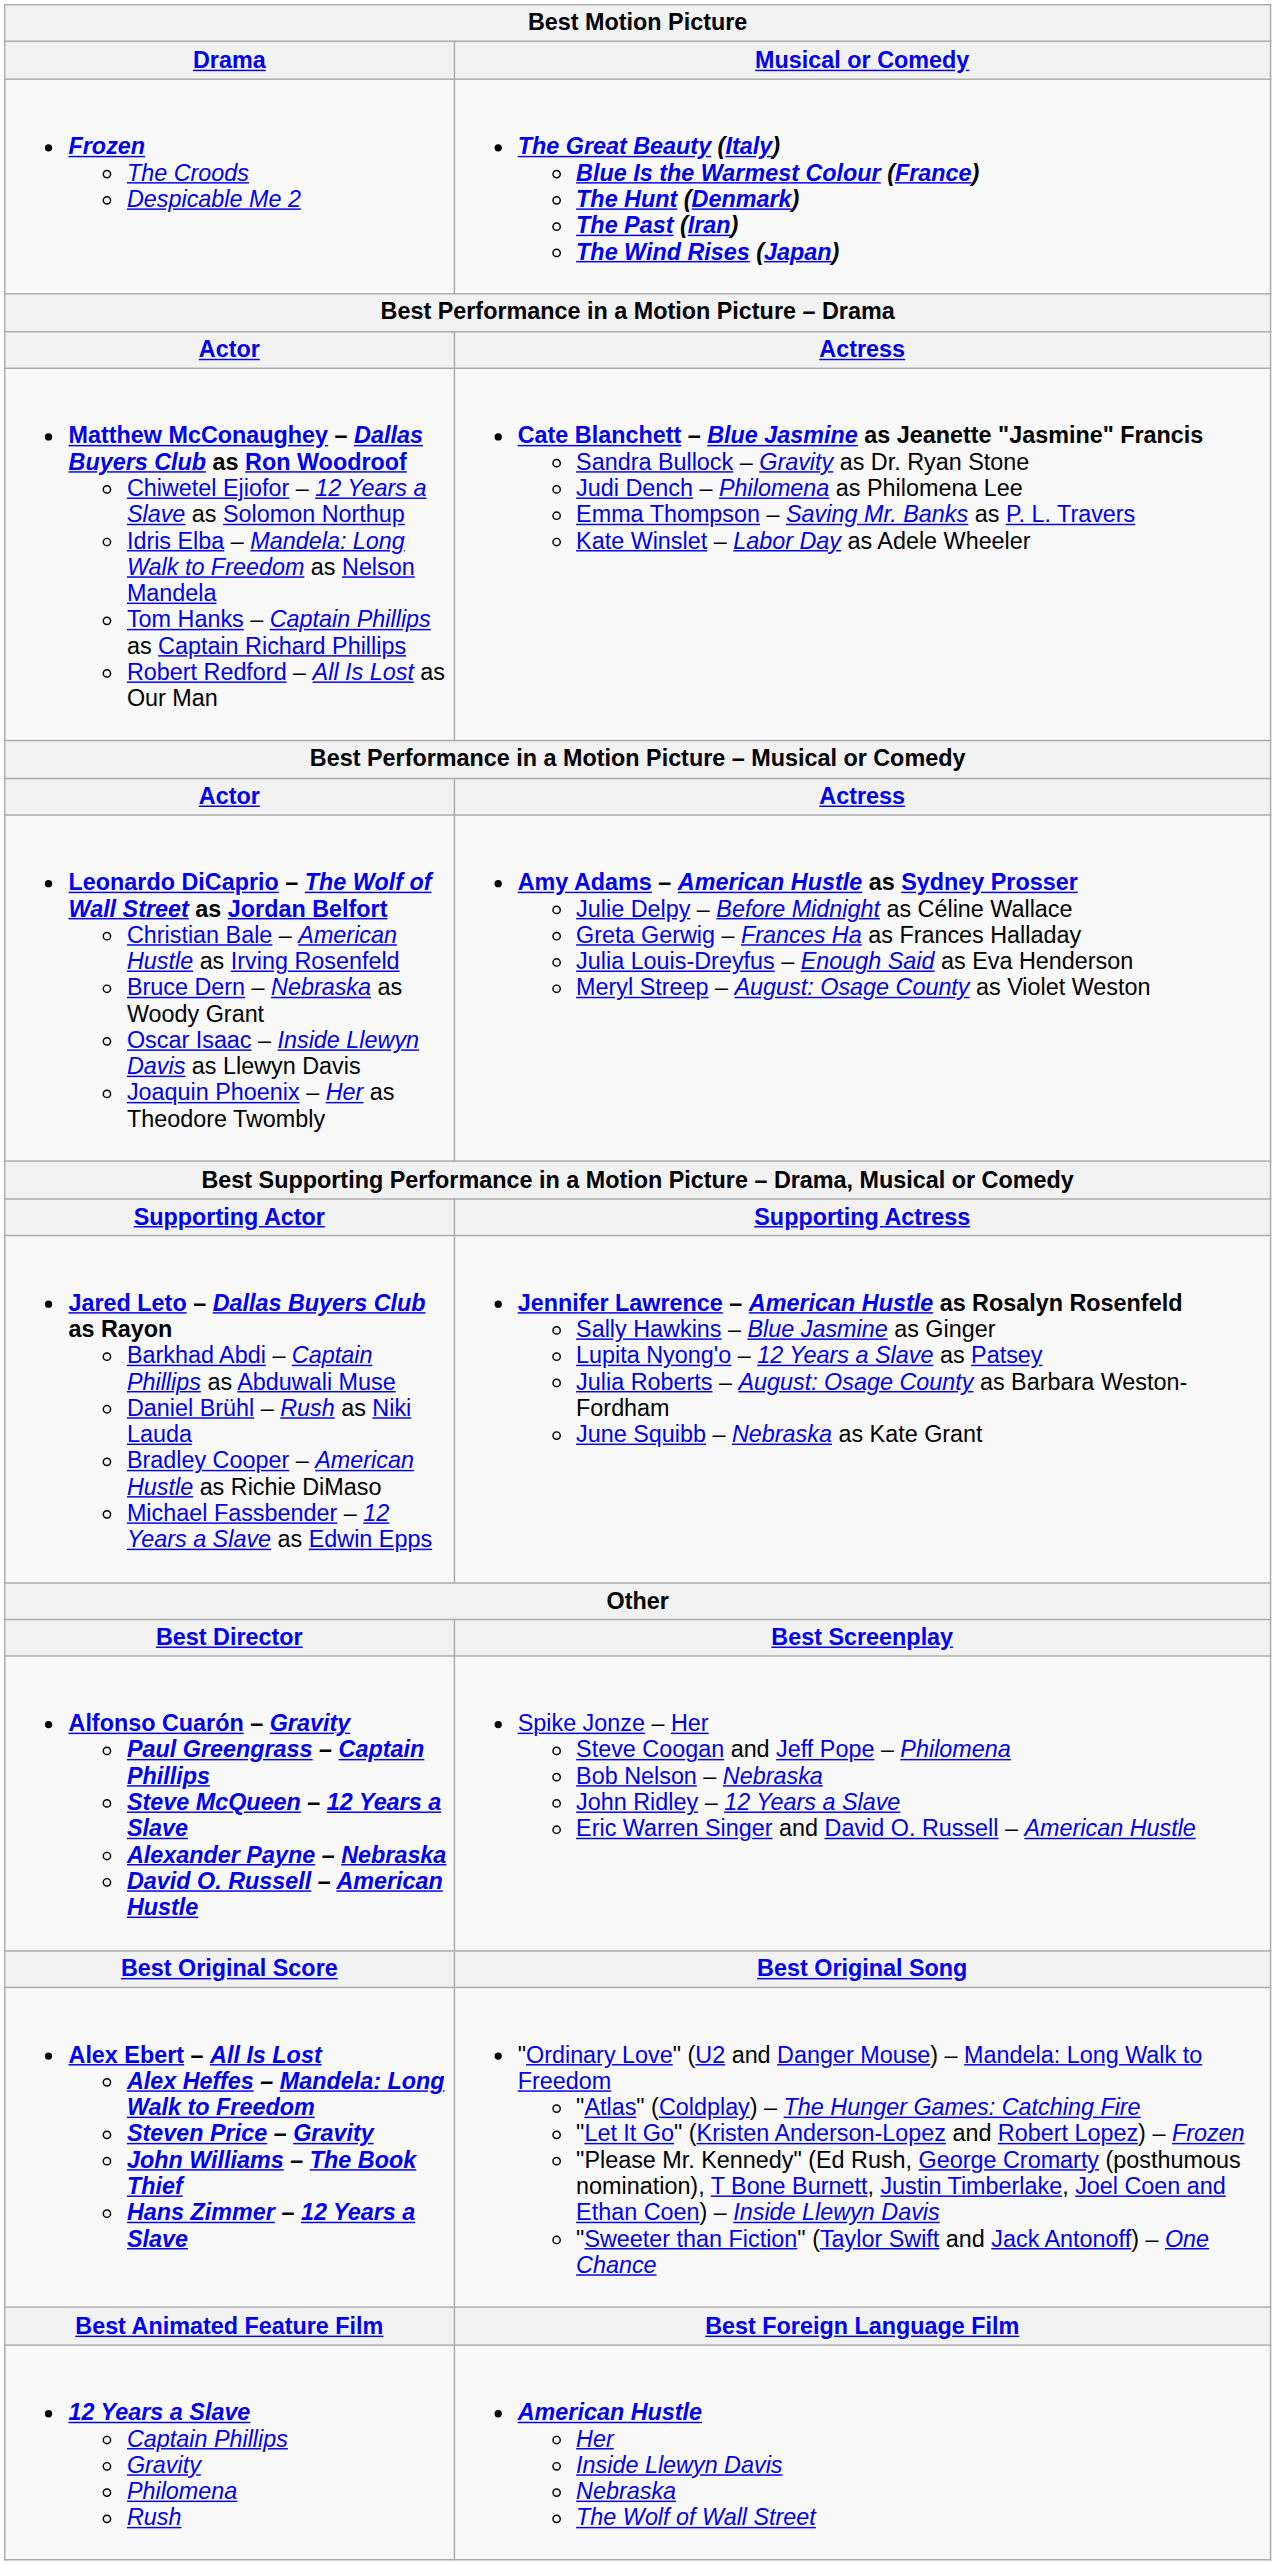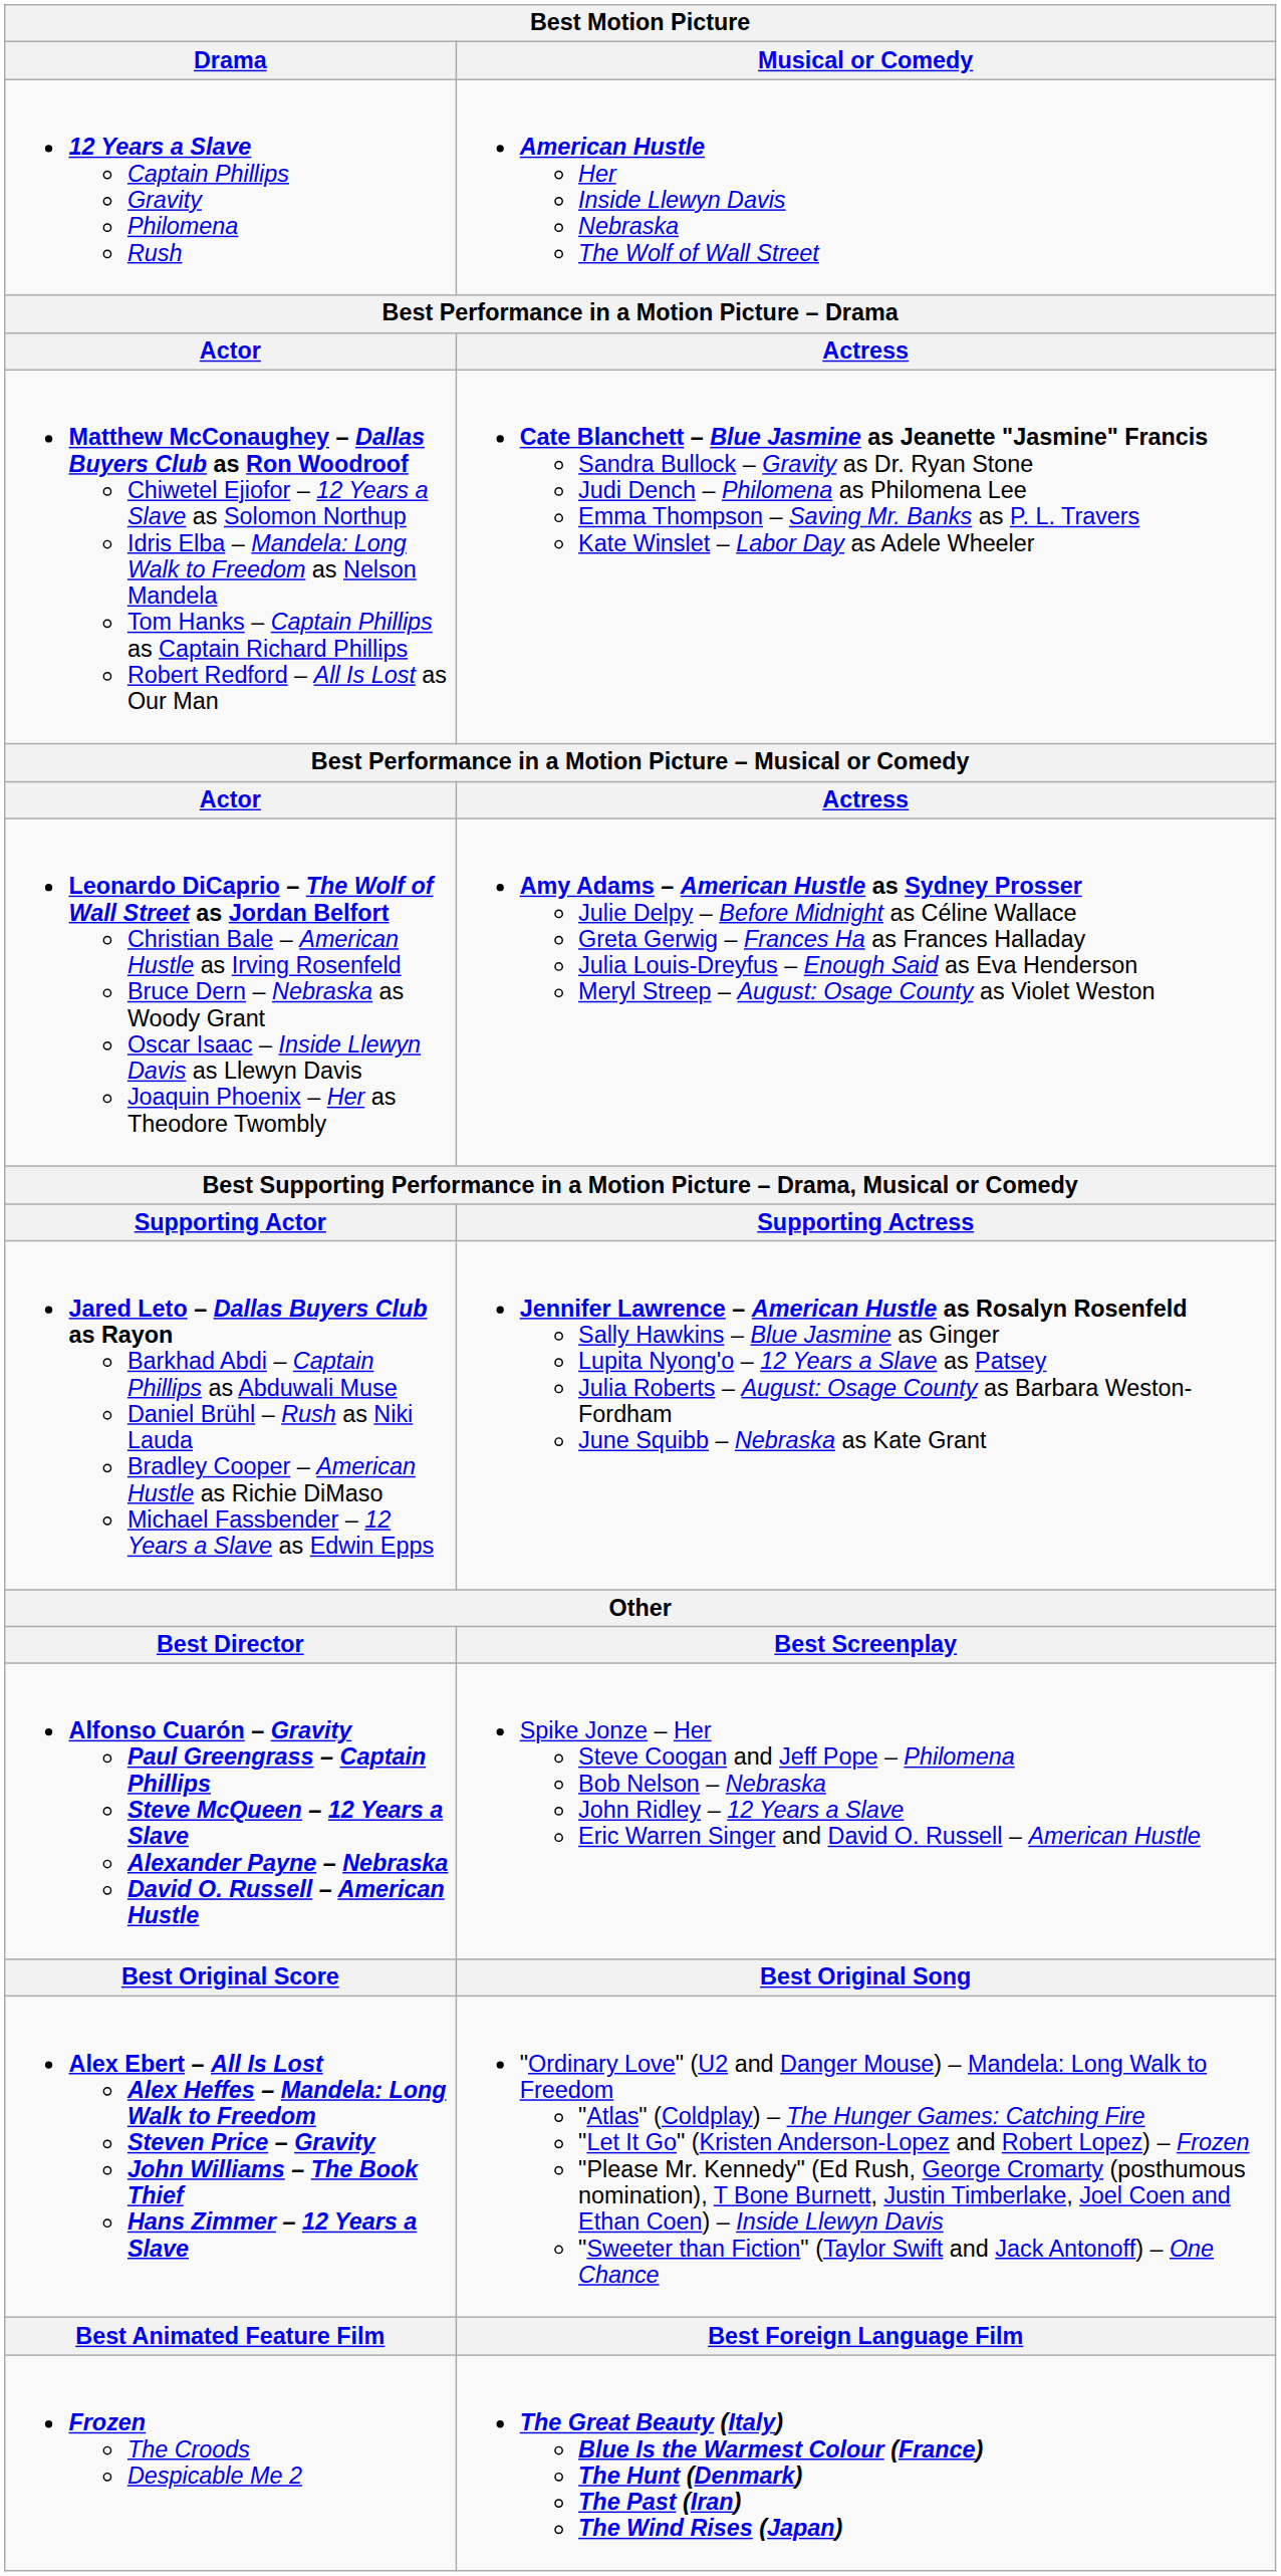 <table class=wikitable style="width=100%">
 <tr>
 <th colspan=2>Best Motion Picture</th>
 </tr>
 <tr>
 <th style="width=50%"><a href='#'>Drama</a></th>
 <th style="width=50%"><a href='#'>Musical or Comedy</a></th>
 </tr>
 <tr>
-<td valign="top"><br><ul><li><strong><em><a href='#'>Frozen</a></em></strong><ul><li><em><a href='#'>The Croods</a></em></li><li><em><a href='#'>Despicable Me 2</a></em></li></ul></li></ul></td>
-<td valign="top"><br><ul><li><strong><em><a href='#'>The Great Beauty</a><em> (<a href='#'>Italy</a>)<strong><ul><li></em><a href='#'>Blue Is the Warmest Colour</a><em> (<a href='#'>France</a>)</li><li></em><a href='#'>The Hunt</a><em> (<a href='#'>Denmark</a>)</li><li></em><a href='#'>The Past</a><em> (<a href='#'>Iran</a>)</li><li></em><a href='#'>The Wind Rises</a><em> (<a href='#'>Japan</a>)</li></ul></li></ul></td>
+<td valign="top"><br><ul><li><strong><em><a href='#'>12 Years a Slave</a></em></strong><ul><li><em><a href='#'>Captain Phillips</a></em></li><li><em><a href='#'>Gravity</a></em></li><li><em><a href='#'>Philomena</a></em></li><li><em><a href='#'>Rush</a></em></li></ul></li></ul></td>
+<td valign="top"><br><ul><li><strong><em><a href='#'>American Hustle</a></em></strong><ul><li><em><a href='#'>Her</a></em></li><li><em><a href='#'>Inside Llewyn Davis</a></em></li><li><em><a href='#'>Nebraska</a></em></li><li><em><a href='#'>The Wolf of Wall Street</a></em></li></ul></li></ul></td>
 </tr>
 <tr>
 <th colspan=2>Best Performance in a Motion Picture – Drama</th>
 </tr>
 <tr>
 <th><a href='#'>Actor</a></th>
 <th><a href='#'>Actress</a></th>
 </tr>
 <tr>
 <td valign="top"><br><ul><li><strong><a href='#'>Matthew McConaughey</a> – <em><a href='#'>Dallas Buyers Club</a></em> as <a href='#'>Ron Woodroof</a></strong><ul><li><a href='#'>Chiwetel Ejiofor</a> – <em><a href='#'>12 Years a Slave</a></em> as <a href='#'>Solomon Northup</a></li><li><a href='#'>Idris Elba</a> – <em><a href='#'>Mandela: Long Walk to Freedom</a></em> as <a href='#'>Nelson Mandela</a></li><li><a href='#'>Tom Hanks</a> – <em><a href='#'>Captain Phillips</a></em> as <a href='#'>Captain Richard Phillips</a></li><li><a href='#'>Robert Redford</a> – <em><a href='#'>All Is Lost</a></em> as Our Man</li></ul></li></ul></td>
 <td valign="top"><br><ul><li><strong><a href='#'>Cate Blanchett</a> – <em><a href='#'>Blue Jasmine</a></em> as Jeanette "Jasmine" Francis</strong><ul><li><a href='#'>Sandra Bullock</a> – <em><a href='#'>Gravity</a></em> as Dr. Ryan Stone</li><li><a href='#'>Judi Dench</a> – <em><a href='#'>Philomena</a></em> as Philomena Lee</li><li><a href='#'>Emma Thompson</a> – <em><a href='#'>Saving Mr. Banks</a></em> as <a href='#'>P. L. Travers</a></li><li><a href='#'>Kate Winslet</a> – <em><a href='#'>Labor Day</a></em> as Adele Wheeler</li></ul></li></ul></td>
 </tr>
 <tr>
 <th colspan=2>Best Performance in a Motion Picture – Musical or Comedy</th>
 </tr>
 <tr>
 <th><a href='#'>Actor</a></th>
 <th><a href='#'>Actress</a></th>
 </tr>
 <tr>
 <td valign="top"><br><ul><li><strong><a href='#'>Leonardo DiCaprio</a> – <em><a href='#'>The Wolf of Wall Street</a></em> as <a href='#'>Jordan Belfort</a></strong><ul><li><a href='#'>Christian Bale</a> – <em><a href='#'>American Hustle</a></em> as <a href='#'>Irving Rosenfeld</a></li><li><a href='#'>Bruce Dern</a> – <em><a href='#'>Nebraska</a></em> as Woody Grant</li><li><a href='#'>Oscar Isaac</a> – <em><a href='#'>Inside Llewyn Davis</a></em> as Llewyn Davis</li><li><a href='#'>Joaquin Phoenix</a> – <em><a href='#'>Her</a></em> as Theodore Twombly</li></ul></li></ul></td>
 <td valign="top"><br><ul><li><strong><a href='#'>Amy Adams</a> – <em><a href='#'>American Hustle</a></em> as <a href='#'>Sydney Prosser</a></strong><ul><li><a href='#'>Julie Delpy</a> – <em><a href='#'>Before Midnight</a></em> as Céline Wallace</li><li><a href='#'>Greta Gerwig</a> – <em><a href='#'>Frances Ha</a></em> as Frances Halladay</li><li><a href='#'>Julia Louis-Dreyfus</a> – <em><a href='#'>Enough Said</a></em> as Eva Henderson</li><li><a href='#'>Meryl Streep</a> – <em><a href='#'>August: Osage County</a></em> as Violet Weston</li></ul></li></ul></td>
 </tr>
 <tr>
 <th colspan=2>Best Supporting Performance in a Motion Picture – Drama, Musical or Comedy</th>
 </tr>
 <tr>
 <th><a href='#'>Supporting Actor</a></th>
 <th><a href='#'>Supporting Actress</a></th>
 </tr>
 <tr>
 <td valign="top"><br><ul><li><strong><a href='#'>Jared Leto</a> – <em><a href='#'>Dallas Buyers Club</a></em> as Rayon</strong><ul><li><a href='#'>Barkhad Abdi</a> – <em><a href='#'>Captain Phillips</a></em> as <a href='#'>Abduwali Muse</a></li><li><a href='#'>Daniel Brühl</a> – <em><a href='#'>Rush</a></em> as <a href='#'>Niki Lauda</a></li><li><a href='#'>Bradley Cooper</a> – <em><a href='#'>American Hustle</a></em> as Richie DiMaso</li><li><a href='#'>Michael Fassbender</a> – <em><a href='#'>12 Years a Slave</a></em> as <a href='#'>Edwin Epps</a></li></ul></li></ul></td>
 <td valign="top"><br><ul><li><strong><a href='#'>Jennifer Lawrence</a> – <em><a href='#'>American Hustle</a></em> as Rosalyn Rosenfeld</strong><ul><li><a href='#'>Sally Hawkins</a> – <em><a href='#'>Blue Jasmine</a></em> as Ginger</li><li><a href='#'>Lupita Nyong'o</a> – <em><a href='#'>12 Years a Slave</a></em> as <a href='#'>Patsey</a></li><li><a href='#'>Julia Roberts</a> – <em><a href='#'>August: Osage County</a></em> as Barbara Weston-Fordham</li><li><a href='#'>June Squibb</a> – <em><a href='#'>Nebraska</a></em> as Kate Grant</li></ul></li></ul></td>
 </tr>
 <tr>
 <th colspan=2>Other</th>
 </tr>
 <tr>
 <th><a href='#'>Best Director</a></th>
 <th><a href='#'>Best Screenplay</a></th>
 </tr>
 <tr>
 <td valign="top"><br><ul><li><strong><a href='#'>Alfonso Cuarón</a> – <em><a href='#'>Gravity</a><strong><em><ul><li><a href='#'>Paul Greengrass</a> – </em><a href='#'>Captain Phillips</a><em></li><li><a href='#'>Steve McQueen</a> – </em><a href='#'>12 Years a Slave</a><em></li><li><a href='#'>Alexander Payne</a> – </em><a href='#'>Nebraska</a><em></li><li><a href='#'>David O. Russell</a> – </em><a href='#'>American Hustle</a><em></li></ul></li></ul></td>
 <td valign="top"><br><ul><li></strong><a href='#'>Spike Jonze</a> – </em><a href='#'>Her</a></em></strong><ul><li><a href='#'>Steve Coogan</a> and <a href='#'>Jeff Pope</a> – <em><a href='#'>Philomena</a></em></li><li><a href='#'>Bob Nelson</a> – <em><a href='#'>Nebraska</a></em></li><li><a href='#'>John Ridley</a> – <em><a href='#'>12 Years a Slave</a></em></li><li><a href='#'>Eric Warren Singer</a> and <a href='#'>David O. Russell</a> – <em><a href='#'>American Hustle</a></em></li></ul></li></ul></td>
 </tr>
 <tr>
 <th><a href='#'>Best Original Score</a></th>
 <th><a href='#'>Best Original Song</a></th>
 </tr>
 <tr>
 <td valign="top"><br><ul><li><strong><a href='#'>Alex Ebert</a> – <em><a href='#'>All Is Lost</a><strong><em><ul><li><a href='#'>Alex Heffes</a> – </em><a href='#'>Mandela: Long Walk to Freedom</a><em></li><li><a href='#'>Steven Price</a> – </em><a href='#'>Gravity</a><em></li><li><a href='#'>John Williams</a> – </em><a href='#'>The Book Thief</a><em></li><li><a href='#'>Hans Zimmer</a> – </em><a href='#'>12 Years a Slave</a><em></li></ul></li></ul></td>
 <td valign="top"><br><ul><li></strong>"<a href='#'>Ordinary Love</a>" (<a href='#'>U2</a> and <a href='#'>Danger Mouse</a>) – </em><a href='#'>Mandela: Long Walk to Freedom</a></em></strong><ul><li>"<a href='#'>Atlas</a>" (<a href='#'>Coldplay</a>) – <em><a href='#'>The Hunger Games: Catching Fire</a></em></li><li>"<a href='#'>Let It Go</a>" (<a href='#'>Kristen Anderson-Lopez</a> and <a href='#'>Robert Lopez</a>) – <em><a href='#'>Frozen</a></em></li><li>"Please Mr. Kennedy" (Ed Rush, <a href='#'>George Cromarty</a> (posthumous nomination), <a href='#'>T Bone Burnett</a>, <a href='#'>Justin Timberlake</a>, <a href='#'>Joel Coen and Ethan Coen</a>) – <em><a href='#'>Inside Llewyn Davis</a></em></li><li>"<a href='#'>Sweeter than Fiction</a>" (<a href='#'>Taylor Swift</a> and <a href='#'>Jack Antonoff</a>) – <em><a href='#'>One Chance</a></em></li></ul></li></ul></td>
 </tr>
 <tr>
 <th><a href='#'>Best Animated Feature Film</a></th>
 <th><a href='#'>Best Foreign Language Film</a></th>
 </tr>
 <tr>
-<td valign="top"><br><ul><li><strong><em><a href='#'>12 Years a Slave</a></em></strong><ul><li><em><a href='#'>Captain Phillips</a></em></li><li><em><a href='#'>Gravity</a></em></li><li><em><a href='#'>Philomena</a></em></li><li><em><a href='#'>Rush</a></em></li></ul></li></ul></td>
-<td valign="top"><br><ul><li><strong><em><a href='#'>American Hustle</a></em></strong><ul><li><em><a href='#'>Her</a></em></li><li><em><a href='#'>Inside Llewyn Davis</a></em></li><li><em><a href='#'>Nebraska</a></em></li><li><em><a href='#'>The Wolf of Wall Street</a></em></li></ul></li></ul></td>
+<td valign="top"><br><ul><li><strong><em><a href='#'>Frozen</a></em></strong><ul><li><em><a href='#'>The Croods</a></em></li><li><em><a href='#'>Despicable Me 2</a></em></li></ul></li></ul></td>
+<td valign="top"><br><ul><li><strong><em><a href='#'>The Great Beauty</a><em> (<a href='#'>Italy</a>)<strong><ul><li></em><a href='#'>Blue Is the Warmest Colour</a><em> (<a href='#'>France</a>)</li><li></em><a href='#'>The Hunt</a><em> (<a href='#'>Denmark</a>)</li><li></em><a href='#'>The Past</a><em> (<a href='#'>Iran</a>)</li><li></em><a href='#'>The Wind Rises</a><em> (<a href='#'>Japan</a>)</li></ul></li></ul></td>
 </tr>
 </table>
